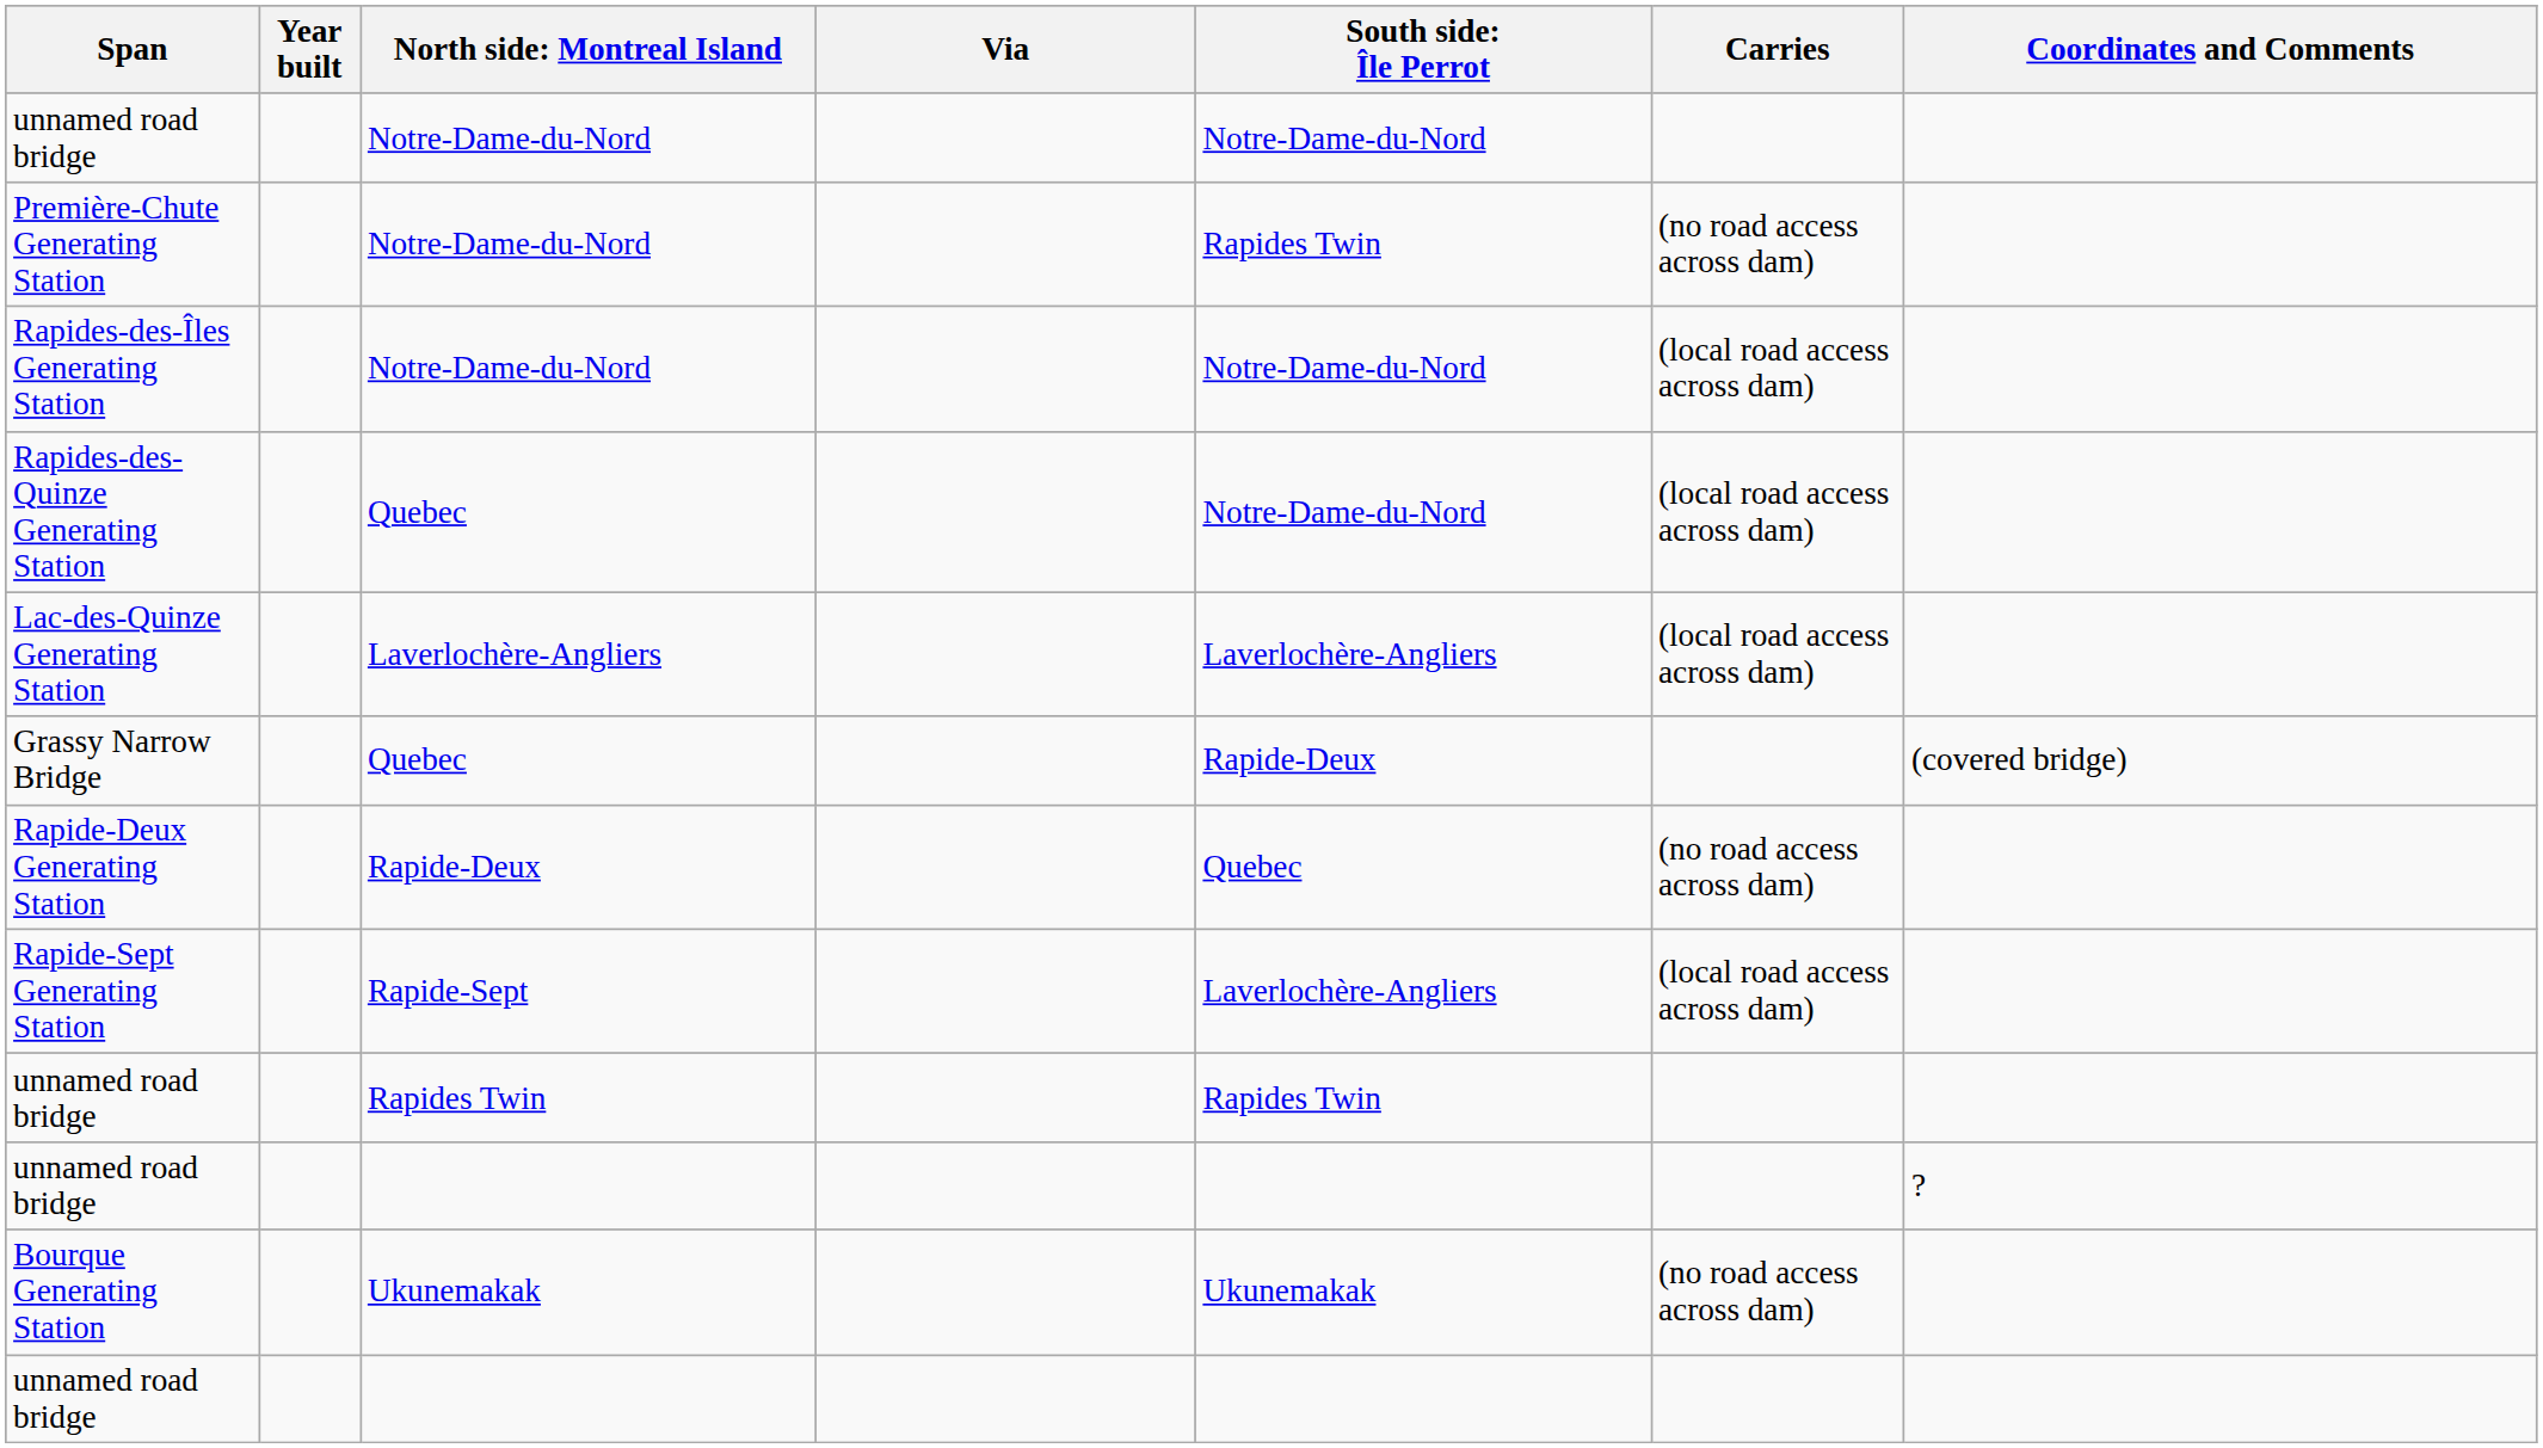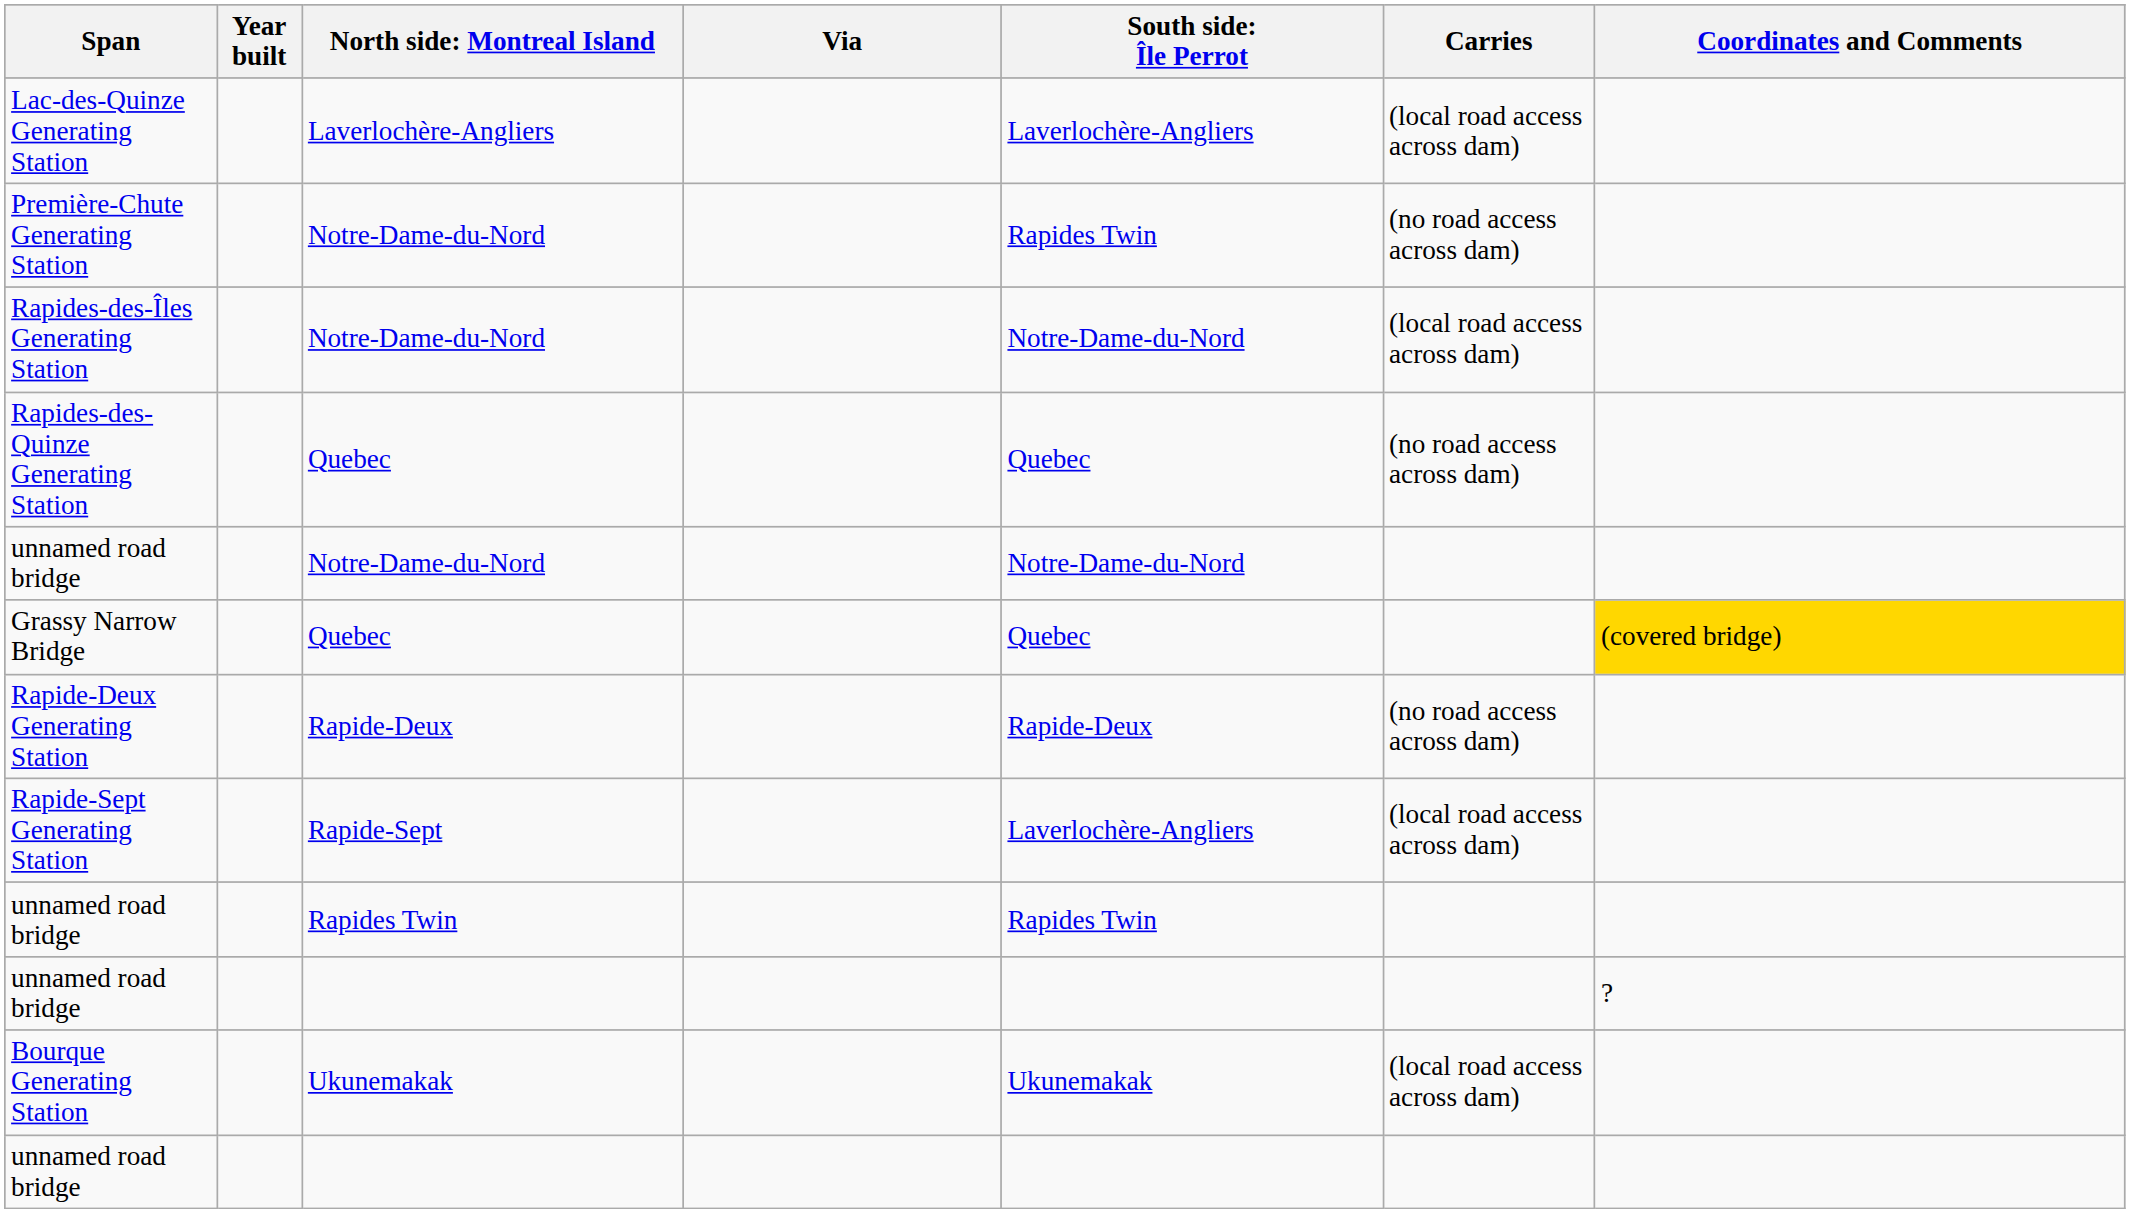 <table class=wikitable>
 <tr>
 <th width="10%">Span</th>
 <th width="4%">Year built</th>
 <th width="18%">North side: <a href='#'>Montreal Island</a></th>
 <th width="15%">Via</th>
 <th width="18%">South side:<br><a href='#'>Île Perrot</a></th>
 <th width="10%">Carries</th>
 <th width="25%"><a href='#'>Coordinates</a> and Comments</th>
 </tr>
 <tr>
-<td>unnamed road bridge</td>
+<td><a href='#'>Lac-des-Quinze Generating Station</a></td>
 <td></td>
-<td><a href='#'>Notre-Dame-du-Nord</a></td>
+<td><a href='#'>Laverlochère-Angliers</a></td>
 <td></td>
-<td><a href='#'>Notre-Dame-du-Nord</a></td>
-<td></td>
+<td><a href='#'>Laverlochère-Angliers</a></td>
+<td>(local road access across dam)</td>
 <td></td>
 </tr>
 <tr>
 <td><a href='#'>Première-Chute Generating Station</a></td>
 <td></td>
 <td><a href='#'>Notre-Dame-du-Nord</a></td>
 <td></td>
 <td><a href='#'>Rapides Twin</a></td>
 <td>(no road access across dam)</td>
 <td></td>
 </tr>
 <tr>
 <td><a href='#'>Rapides-des-Îles Generating Station</a></td>
 <td></td>
 <td><a href='#'>Notre-Dame-du-Nord</a></td>
 <td></td>
 <td><a href='#'>Notre-Dame-du-Nord</a></td>
 <td>(local road access across dam)</td>
 <td></td>
 </tr>
 <tr>
 <td><a href='#'>Rapides-des-Quinze Generating Station</a></td>
 <td></td>
 <td><a href='#'>Quebec</a></td>
 <td></td>
-<td><a href='#'>Notre-Dame-du-Nord</a></td>
-<td>(local road access across dam)</td>
+<td><a href='#'>Quebec</a></td>
+<td>(no road access across dam)</td>
 <td></td>
 </tr>
 <tr>
-<td><a href='#'>Lac-des-Quinze Generating Station</a></td>
+<td>unnamed road bridge</td>
 <td></td>
-<td><a href='#'>Laverlochère-Angliers</a></td>
+<td><a href='#'>Notre-Dame-du-Nord</a></td>
 <td></td>
-<td><a href='#'>Laverlochère-Angliers</a></td>
-<td>(local road access across dam)</td>
+<td><a href='#'>Notre-Dame-du-Nord</a></td>
+<td></td>
 <td></td>
 </tr>
 <tr>
 <td>Grassy Narrow Bridge</td>
 <td></td>
 <td><a href='#'>Quebec</a></td>
 <td></td>
-<td><a href='#'>Rapide-Deux</a></td>
+<td><a href='#'>Quebec</a></td>
 <td></td>
-<td>(covered bridge)</td>
+<td style="background: gold;">(covered bridge)</td>
 </tr>
 <tr>
 <td><a href='#'>Rapide-Deux Generating Station</a></td>
 <td></td>
 <td><a href='#'>Rapide-Deux</a></td>
 <td></td>
-<td><a href='#'>Quebec</a></td>
+<td><a href='#'>Rapide-Deux</a></td>
 <td>(no road access across dam)</td>
 <td></td>
 </tr>
 <tr>
 <td><a href='#'>Rapide-Sept Generating Station</a></td>
 <td></td>
 <td><a href='#'>Rapide-Sept</a></td>
 <td></td>
 <td><a href='#'>Laverlochère-Angliers</a></td>
 <td>(local road access across dam)</td>
 <td></td>
 </tr>
 <tr>
 <td>unnamed road bridge</td>
 <td></td>
 <td><a href='#'>Rapides Twin</a></td>
 <td></td>
 <td><a href='#'>Rapides Twin</a></td>
 <td></td>
 <td></td>
 </tr>
 <tr>
 <td>unnamed road bridge</td>
 <td></td>
 <td></td>
 <td></td>
 <td></td>
 <td></td>
 <td> ?</td>
 </tr>
 <tr>
 <td><a href='#'>Bourque Generating Station</a></td>
 <td></td>
 <td><a href='#'>Ukunemakak</a></td>
 <td></td>
 <td><a href='#'>Ukunemakak</a></td>
-<td>(no road access across dam)</td>
+<td>(local road access across dam)</td>
 <td></td>
 </tr>
 <tr>
 <td>unnamed road bridge</td>
 <td></td>
 <td></td>
 <td></td>
 <td></td>
 <td></td>
 <td></td>
 </tr>
 </table>
